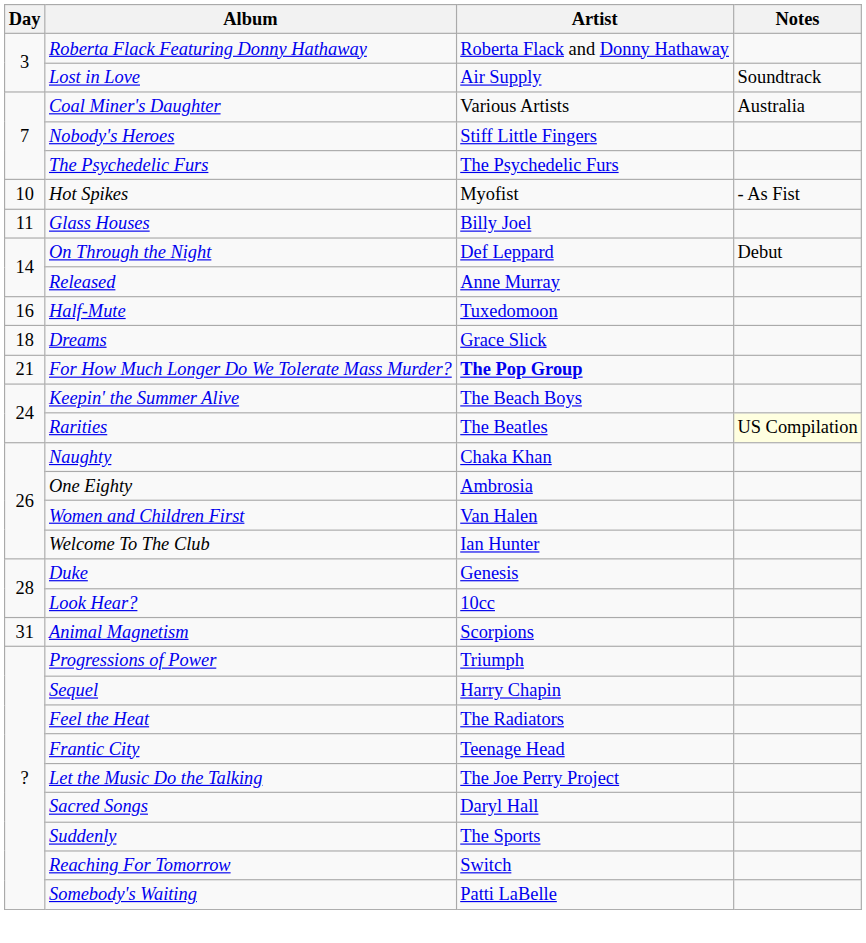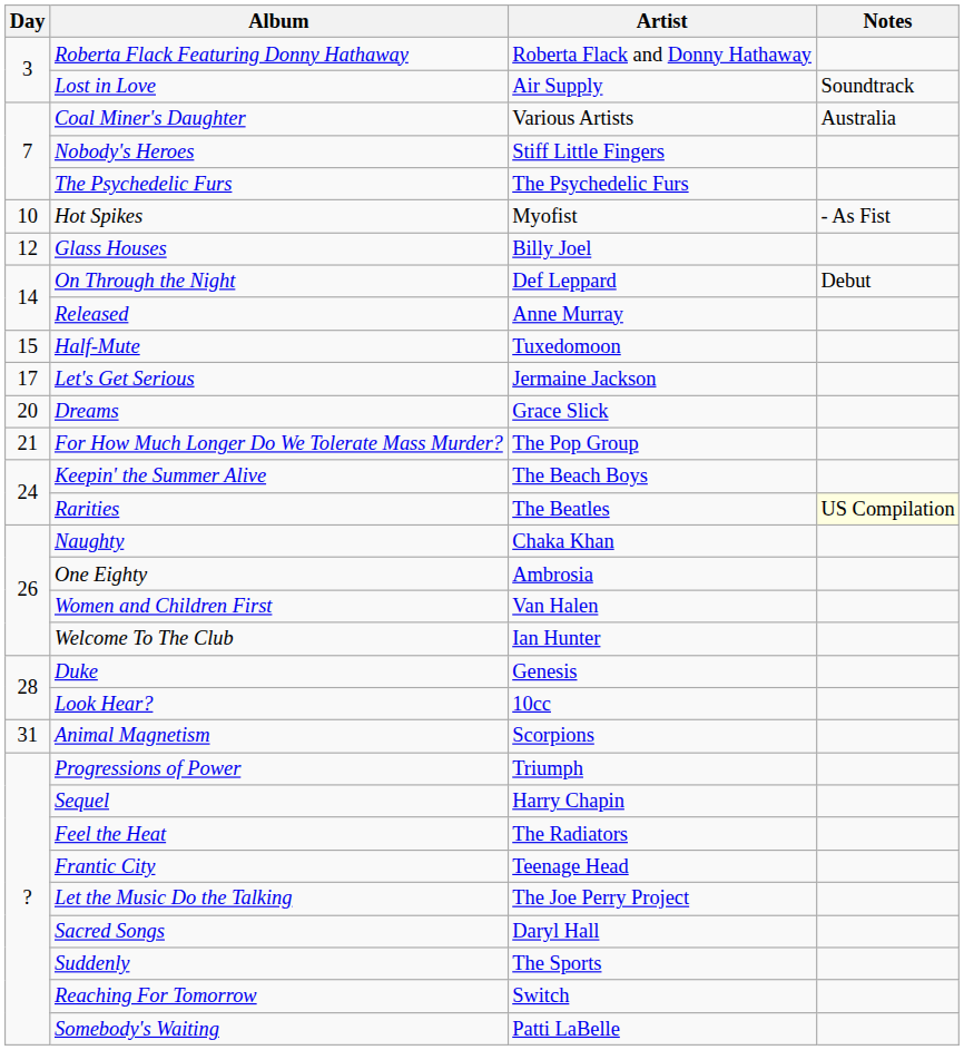 <table class="wikitable">
 <tr>
 <th>Day</th>
 <th>Album</th>
 <th>Artist</th>
 <th>Notes</th>
 </tr>
 <tr>
 <td rowspan="2" align="center">3</td>
 <td><em><a href='#'>Roberta Flack Featuring Donny Hathaway</a></em></td>
 <td><a href='#'>Roberta Flack</a> and <a href='#'>Donny Hathaway</a></td>
 <td></td>
 </tr>
 <tr>
 <td><em><a href='#'>Lost in Love</a></em></td>
 <td><a href='#'>Air Supply</a></td>
 <td>Soundtrack</td>
 </tr>
 <tr>
 <td rowspan="3" align="center">7</td>
 <td><em><a href='#'>Coal Miner's Daughter</a></em></td>
 <td>Various Artists</td>
 <td>Australia</td>
 </tr>
 <tr>
 <td><em><a href='#'>Nobody's Heroes</a></em></td>
 <td><a href='#'>Stiff Little Fingers</a></td>
 <td></td>
 </tr>
 <tr>
 <td><em><a href='#'>The Psychedelic Furs</a></em></td>
 <td><a href='#'>The Psychedelic Furs</a></td>
 <td></td>
 </tr>
 <tr>
 <td rowspan="1" align="center">10</td>
 <td><em>Hot Spikes</em></td>
 <td>Myofist</td>
 <td>- As Fist</td>
 </tr>
 <tr>
-<td rowspan="1" align="center">11</td>
+<td rowspan="1" align="center">12</td>
 <td><em><a href='#'>Glass Houses</a></em></td>
 <td><a href='#'>Billy Joel</a></td>
 <td></td>
 </tr>
 <tr>
 <td rowspan="2" align="center">14</td>
 <td><em><a href='#'>On Through the Night</a></em></td>
 <td><a href='#'>Def Leppard</a></td>
 <td>Debut</td>
 </tr>
 <tr>
 <td><em><a href='#'>Released</a></em></td>
 <td><a href='#'>Anne Murray</a></td>
 <td></td>
 </tr>
 <tr>
-<td rowspan="1" align="center">16</td>
+<td rowspan="1" align="center">15</td>
 <td><em><a href='#'>Half-Mute</a></em></td>
 <td><a href='#'>Tuxedomoon</a></td>
 <td></td>
 </tr>
 <tr>
-<td rowspan="1" align="center">18</td>
+<td rowspan="1" align="center">17</td>
+<td><em><a href='#'>Let's Get Serious</a></em></td>
+<td><a href='#'>Jermaine Jackson</a></td>
+<td></td>
+</tr>
+<tr>
+<td rowspan="1" align="center">20</td>
 <td><em><a href='#'>Dreams</a></em></td>
 <td><a href='#'>Grace Slick</a></td>
 <td></td>
 </tr>
 <tr>
 <td rowspan="1" align="center">21</td>
 <td><em><a href='#'>For How Much Longer Do We Tolerate Mass Murder?</a></em></td>
-<td><strong><a href='#'>The Pop Group</a></strong></td>
+<td><a href='#'>The Pop Group</a></td>
 <td></td>
 </tr>
 <tr>
 <td rowspan="2" align="center">24</td>
 <td><em><a href='#'>Keepin' the Summer Alive</a></em></td>
 <td><a href='#'>The Beach Boys</a></td>
 <td></td>
 </tr>
 <tr>
 <td><em><a href='#'>Rarities</a></em></td>
 <td><a href='#'>The Beatles</a></td>
 <td style="background: lightyellow;">US Compilation</td>
 </tr>
 <tr>
 <td rowspan="4" align="center">26</td>
 <td><em><a href='#'>Naughty</a></em></td>
 <td><a href='#'>Chaka Khan</a></td>
 <td></td>
 </tr>
 <tr>
 <td><em>One Eighty</em></td>
 <td><a href='#'>Ambrosia</a></td>
 <td></td>
 </tr>
 <tr>
 <td><em><a href='#'>Women and Children First</a></em></td>
 <td><a href='#'>Van Halen</a></td>
 <td></td>
 </tr>
 <tr>
 <td><em>Welcome To The Club</em></td>
 <td><a href='#'>Ian Hunter</a></td>
 <td></td>
 </tr>
 <tr>
 <td rowspan="2" align="center">28</td>
 <td><em><a href='#'>Duke</a></em></td>
 <td><a href='#'>Genesis</a></td>
 <td></td>
 </tr>
 <tr>
 <td><em><a href='#'>Look Hear?</a></em></td>
 <td><a href='#'>10cc</a></td>
 <td></td>
 </tr>
 <tr>
 <td rowspan="1" align="center">31</td>
 <td><em><a href='#'>Animal Magnetism</a></em></td>
 <td><a href='#'>Scorpions</a></td>
 <td></td>
 </tr>
 <tr>
 <td rowspan="10" align="center">?</td>
 <td><em><a href='#'>Progressions of Power</a></em></td>
 <td><a href='#'>Triumph</a></td>
 <td></td>
 </tr>
 <tr>
 <td><em><a href='#'>Sequel</a></em></td>
 <td><a href='#'>Harry Chapin</a></td>
 <td></td>
 </tr>
 <tr>
 <td><em><a href='#'>Feel the Heat</a></em></td>
 <td><a href='#'>The Radiators</a></td>
 <td></td>
 </tr>
 <tr>
 <td><em><a href='#'>Frantic City</a></em></td>
 <td><a href='#'>Teenage Head</a></td>
 <td></td>
 </tr>
 <tr>
 <td><em><a href='#'>Let the Music Do the Talking</a></em></td>
 <td><a href='#'>The Joe Perry Project</a></td>
 <td></td>
 </tr>
 <tr>
 <td><em><a href='#'>Sacred Songs</a></em></td>
 <td><a href='#'>Daryl Hall</a></td>
 <td></td>
 </tr>
 <tr>
 <td><em><a href='#'>Suddenly</a></em></td>
 <td><a href='#'>The Sports</a></td>
 <td></td>
 </tr>
 <tr>
 <td><em><a href='#'>Reaching For Tomorrow</a></em></td>
 <td><a href='#'>Switch</a></td>
 <td></td>
 </tr>
 <tr>
 <td><em><a href='#'>Somebody's Waiting</a></em></td>
 <td><a href='#'>Patti LaBelle</a></td>
 <td></td>
 </tr>
 </table>
